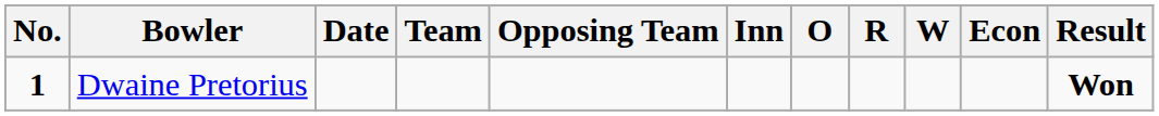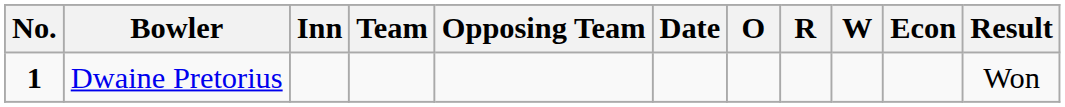 <table class="wikitable sortable">
 <tr align=center>
 <th>No.</th>
 <th>Bowler</th>
-<th>Date</th>
+<th scope="col" style="width:20px;">Inn</th>
 <th>Team</th>
 <th>Opposing Team</th>
-<th scope="col" style="width:20px;">Inn</th>
+<th>Date</th>
 <th scope="col" style="width:20px;">O</th>
 <th scope="col" style="width:20px;">R</th>
 <th scope="col" style="width:20px;">W</th>
 <th scope="col" style="width:20px;">Econ</th>
 <th>Result</th>
 </tr>
 <tr align=center>
 <td scope="row"><strong>1</strong></td>
 <td><a href='#'>Dwaine Pretorius</a></td>
 <td></td>
 <td></td>
 <td></td>
 <td></td>
 <td></td>
 <td></td>
 <td></td>
 <td></td>
-<td><strong>Won</strong></td>
+<td>Won</td>
 </tr>
 </table>
